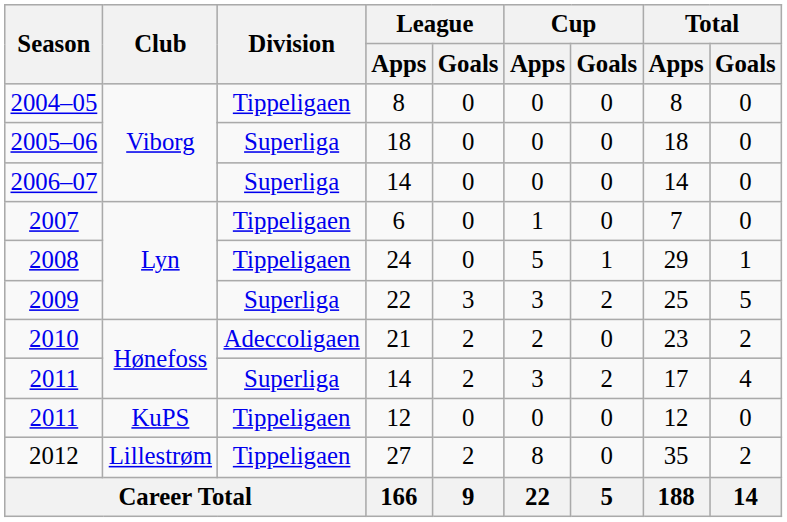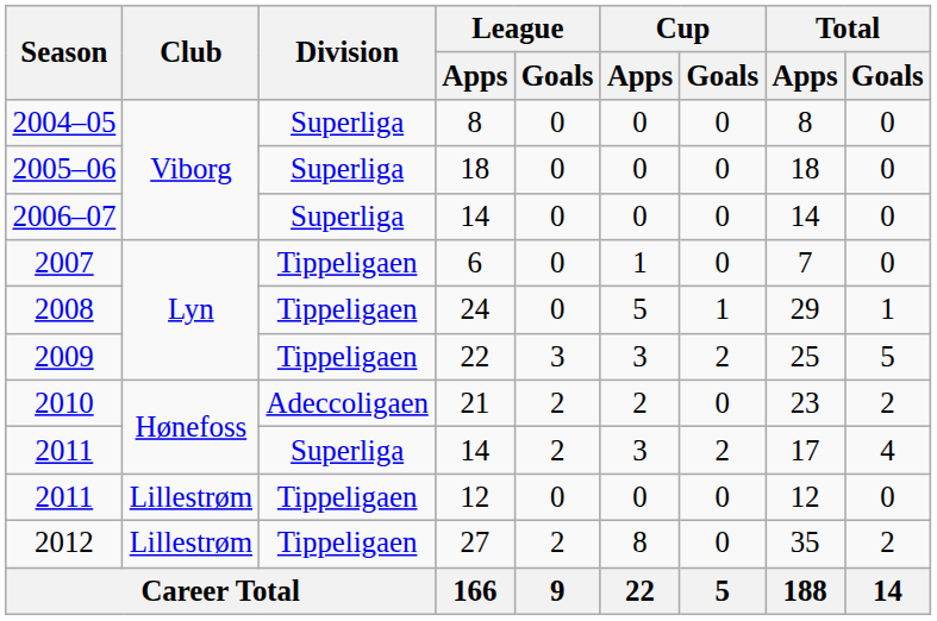 <table class="wikitable" style="text-align: center;">
 <tr>
 <th rowspan="2">Season</th>
 <th rowspan="2">Club</th>
 <th rowspan="2">Division</th>
 <th colspan="2">League</th>
 <th colspan="2">Cup</th>
 <th colspan="2">Total</th>
 </tr>
 <tr>
 <th>Apps</th>
 <th>Goals</th>
 <th>Apps</th>
 <th>Goals</th>
 <th>Apps</th>
 <th>Goals</th>
 </tr>
 <tr>
 <td><a href='#'>2004–05</a></td>
 <td rowspan="3" valign="center"><a href='#'>Viborg</a></td>
-<td><a href='#'>Tippeligaen</a></td>
+<td><a href='#'>Superliga</a></td>
 <td>8</td>
 <td>0</td>
 <td>0</td>
 <td>0</td>
 <td>8</td>
 <td>0</td>
 </tr>
 <tr>
 <td><a href='#'>2005–06</a></td>
 <td><a href='#'>Superliga</a></td>
 <td>18</td>
 <td>0</td>
 <td>0</td>
 <td>0</td>
 <td>18</td>
 <td>0</td>
 </tr>
 <tr>
 <td><a href='#'>2006–07</a></td>
 <td><a href='#'>Superliga</a></td>
 <td>14</td>
 <td>0</td>
 <td>0</td>
 <td>0</td>
 <td>14</td>
 <td>0</td>
 </tr>
 <tr>
 <td><a href='#'>2007</a></td>
 <td rowspan="3" valign="center"><a href='#'>Lyn</a></td>
 <td><a href='#'>Tippeligaen</a></td>
 <td>6</td>
 <td>0</td>
 <td>1</td>
 <td>0</td>
 <td>7</td>
 <td>0</td>
 </tr>
 <tr>
 <td><a href='#'>2008</a></td>
 <td><a href='#'>Tippeligaen</a></td>
 <td>24</td>
 <td>0</td>
 <td>5</td>
 <td>1</td>
 <td>29</td>
 <td>1</td>
 </tr>
 <tr>
 <td><a href='#'>2009</a></td>
-<td><a href='#'>Superliga</a></td>
+<td><a href='#'>Tippeligaen</a></td>
 <td>22</td>
 <td>3</td>
 <td>3</td>
 <td>2</td>
 <td>25</td>
 <td>5</td>
 </tr>
 <tr>
 <td><a href='#'>2010</a></td>
 <td rowspan="2" valign="center"><a href='#'>Hønefoss</a></td>
 <td><a href='#'>Adeccoligaen</a></td>
 <td>21</td>
 <td>2</td>
 <td>2</td>
 <td>0</td>
 <td>23</td>
 <td>2</td>
 </tr>
 <tr>
 <td><a href='#'>2011</a></td>
 <td><a href='#'>Superliga</a></td>
 <td>14</td>
 <td>2</td>
 <td>3</td>
 <td>2</td>
 <td>17</td>
 <td>4</td>
 </tr>
 <tr>
 <td><a href='#'>2011</a></td>
-<td rowspan="1" valign="center"><a href='#'>KuPS</a></td>
+<td rowspan="1" valign="center"><a href='#'>Lillestrøm</a></td>
 <td><a href='#'>Tippeligaen</a></td>
 <td>12</td>
 <td>0</td>
 <td>0</td>
 <td>0</td>
 <td>12</td>
 <td>0</td>
 </tr>
 <tr>
 <td>2012</td>
 <td rowspan="1" valign="center"><a href='#'>Lillestrøm</a></td>
 <td><a href='#'>Tippeligaen</a></td>
 <td>27</td>
 <td>2</td>
 <td>8</td>
 <td>0</td>
 <td>35</td>
 <td>2</td>
 </tr>
 <tr>
 <th colspan="3">Career Total</th>
 <th>166</th>
 <th>9</th>
 <th>22</th>
 <th>5</th>
 <th>188</th>
 <th>14</th>
 </tr>
 </table>
